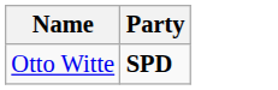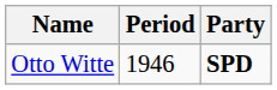 <table class="wikitable">
 <tr>
 <th>Name</th>
+<th>Period</th>
 <th>Party</th>
 </tr>
 <tr>
 <td><a href='#'>Otto Witte</a></td>
+<td>1946</td>
 <td><strong>SPD</strong></td>
 </tr>
 </table>
